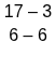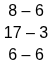 <table style="text-align:center">
 <tr>
 <th width=200></th>
 <th width=100></th>
 <th width=200></th>
+</tr>
+<tr>
+<td align=right><strong></strong></td>
+<td>8 – 6</td>
+<td align=left></td>
 </tr>
 <tr>
 <td align=right><strong></strong></td>
 <td>17 – 3</td>
 <td align=left></td>
 </tr>
 <tr>
 <td align=right><strong></strong></td>
 <td>6 – 6</td>
 <td align=left><strong></strong></td>
 </tr>
 </table>
